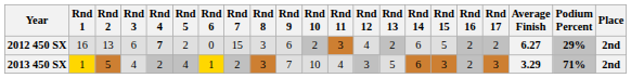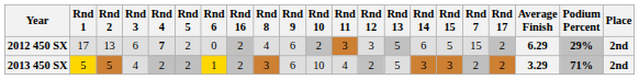 <table class="wikitable" style="font-size: 85%; text-align:center">
 <tr valign="top">
 <th valign="middle">Year</th>
 <th>Rnd<br>1</th>
 <th>Rnd<br>2</th>
 <th>Rnd<br>3</th>
 <th>Rnd<br>4</th>
 <th>Rnd<br>5</th>
 <th>Rnd<br>6</th>
-<th>Rnd<br>7</th>
+<th>Rnd<br>16</th>
 <th>Rnd<br>8</th>
 <th>Rnd<br>9</th>
 <th>Rnd<br>10</th>
 <th>Rnd<br>11</th>
 <th>Rnd<br>12</th>
 <th>Rnd<br>13</th>
 <th>Rnd<br>14</th>
 <th>Rnd<br>15</th>
-<th>Rnd<br>16</th>
+<th>Rnd<br>7</th>
 <th>Rnd<br>17</th>
 <th valign="middle">Average<br>Finish</th>
 <th valign="middle">Podium<br>Percent</th>
 <th valign="middle">Place</th>
 </tr>
 <tr>
 <th>2012 450 SX</th>
-<td style="background:#dfdfdf;">16</td>
+<td style="background:#dfdfdf;">17</td>
 <td style="background:#dfdfdf;">13</td>
 <td style="background:#dfdfdf;">6</td>
 <td style="background:#dfdfdf;"><strong>7</strong></td>
 <td style="background:#dfdfdf;">2</td>
 <td style="background:#dfdfdf;">0</td>
-<td style="background:#dfdfdf;">15</td>
-<td style="background:#dfdfdf;">3</td>
+<td style="background: silver;">2</td>
+<td style="background:#dfdfdf;">4</td>
 <td style="background:#dfdfdf;">6</td>
 <td style="background: silver;">2</td>
 <td style="background:#CD7F32;">3</td>
-<td style="background:#dfdfdf;">4</td>
-<td style="background: silver;">2</td>
+<td style="background:#dfdfdf;">3</td>
+<td style="background: silver;">5</td>
 <td style="background:#dfdfdf;">6</td>
 <td style="background:#dfdfdf;">5</td>
+<td style="background:#dfdfdf;">15</td>
 <td style="background: silver;">2</td>
-<td style="background: silver;">2</td>
-<th>6.27</th>
+<th>6.29</th>
 <th style="background: silver;">29%</th>
 <th>2nd</th>
 </tr>
 <tr>
 <th>2013 450 SX</th>
-<td style="background: gold;">1</td>
+<td style="background: gold;">5</td>
 <td style="background:#CD7F32;">5</td>
 <td style="background:#dfdfdf;">4</td>
 <td style="background: silver;">2</td>
-<td style="background: silver;">4</td>
+<td style="background: silver;">2</td>
 <td style="background: gold;">1</td>
 <td style="background: silver;">2</td>
 <td style="background:#CD7F32;">3</td>
-<td style="background:#dfdfdf;">7</td>
+<td style="background:#dfdfdf;">6</td>
 <td style="background:#dfdfdf;">10</td>
 <td style="background:#dfdfdf;">4</td>
-<td style="background: silver;">3</td>
+<td style="background: silver;">2</td>
 <td style="background:#dfdfdf;">5</td>
-<td style="background:#CD7F32;">6</td>
+<td style="background:#CD7F32;">3</td>
 <td style="background:#CD7F32;">3</td>
 <td style="background: silver;">2</td>
-<td style="background:#CD7F32;">3</td>
+<td style="background:#CD7F32;">2</td>
 <th>3.29</th>
 <th style="background: silver;">71%</th>
 <th>2nd</th>
 </tr>
 </table>
